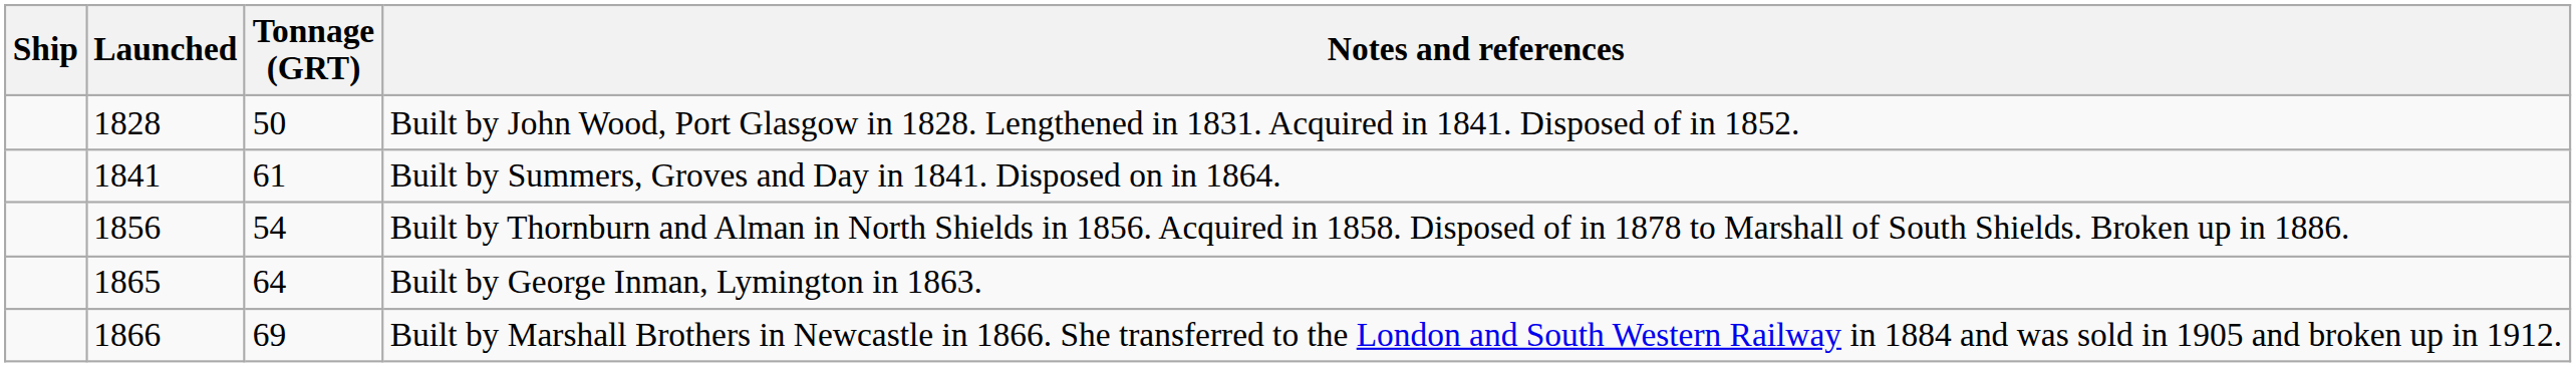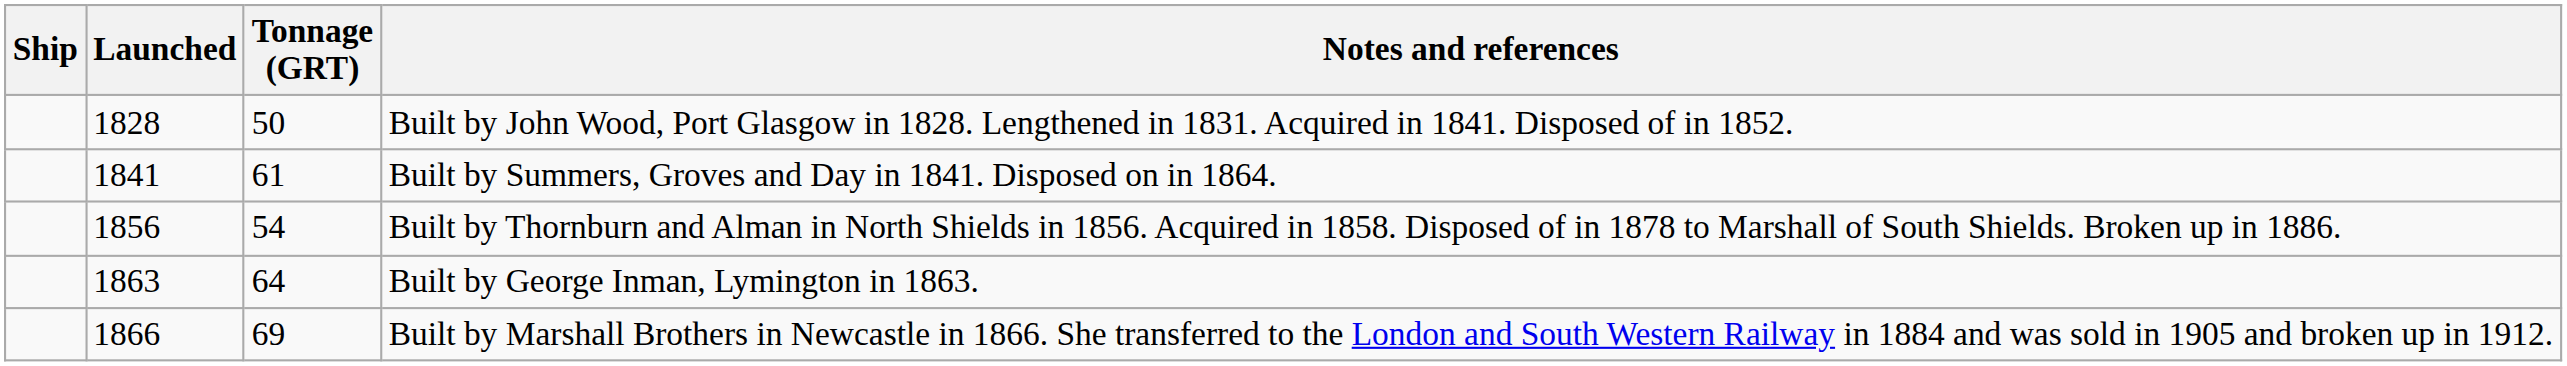 <table class="wikitable sortable">
 <tr>
 <th scope="col">Ship</th>
 <th scope="col">Launched</th>
 <th scope="col">Tonnage<br>(GRT)</th>
 <th scope="col">Notes and references</th>
 </tr>
 <tr>
 <td></td>
 <td>1828</td>
 <td>50</td>
 <td>Built by John Wood, Port Glasgow in 1828. Lengthened in 1831. Acquired in 1841. Disposed of in 1852.</td>
 </tr>
 <tr>
 <td></td>
 <td>1841</td>
 <td>61</td>
 <td>Built by Summers, Groves and Day in 1841. Disposed on in 1864.</td>
 </tr>
 <tr>
 <td></td>
 <td>1856</td>
 <td>54</td>
 <td>Built by Thornburn and Alman in North Shields in 1856. Acquired in 1858. Disposed of in 1878 to Marshall of South Shields. Broken up in 1886.</td>
 </tr>
 <tr>
 <td></td>
-<td>1865</td>
+<td>1863</td>
 <td>64</td>
 <td>Built by George Inman, Lymington in 1863.</td>
 </tr>
 <tr>
 <td></td>
 <td>1866</td>
 <td>69</td>
 <td>Built by Marshall Brothers in Newcastle in 1866. She transferred to the <a href='#'>London and South Western Railway</a> in 1884 and was sold in 1905 and broken up in 1912.</td>
 </tr>
 </table>
